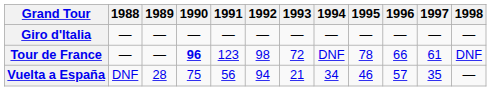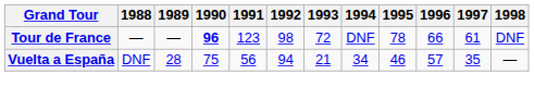 <table class="wikitable plainrowheaders">
 <tr>
 <th scope="col"><a href='#'>Grand Tour</a></th>
 <th scope="col">1988</th>
 <th scope="col">1989</th>
 <th scope="col">1990</th>
 <th scope="col">1991</th>
 <th scope="col">1992</th>
 <th scope="col">1993</th>
 <th scope="col">1994</th>
 <th scope="col">1995</th>
 <th scope="col">1996</th>
 <th scope="col">1997</th>
 <th scope="col">1998</th>
-</tr>
-<tr style="text-align:center;">
-<th scope="row"> <a href='#'>Giro d'Italia</a></th>
-<td>—</td>
-<td>—</td>
-<td>—</td>
-<td>—</td>
-<td>—</td>
-<td>—</td>
-<td>—</td>
-<td>—</td>
-<td>—</td>
-<td>—</td>
-<td>—</td>
 </tr>
 <tr style="text-align:center;">
 <th scope="row"> <a href='#'>Tour de France</a></th>
 <td>—</td>
 <td>—</td>
 <td><strong><a href='#'>96</a></strong></td>
 <td><a href='#'>123</a></td>
 <td><a href='#'>98</a></td>
 <td><a href='#'>72</a></td>
 <td><a href='#'>DNF</a></td>
 <td><a href='#'>78</a></td>
 <td><a href='#'>66</a></td>
 <td><a href='#'>61</a></td>
 <td><a href='#'>DNF</a></td>
 </tr>
 <tr style="text-align:center;">
 <th scope="row"> <a href='#'>Vuelta a España</a></th>
 <td><a href='#'>DNF</a></td>
 <td><a href='#'>28</a></td>
 <td><a href='#'>75</a></td>
 <td><a href='#'>56</a></td>
 <td><a href='#'>94</a></td>
 <td><a href='#'>21</a></td>
 <td><a href='#'>34</a></td>
 <td><a href='#'>46</a></td>
 <td><a href='#'>57</a></td>
 <td><a href='#'>35</a></td>
 <td>—</td>
 </tr>
 </table>
